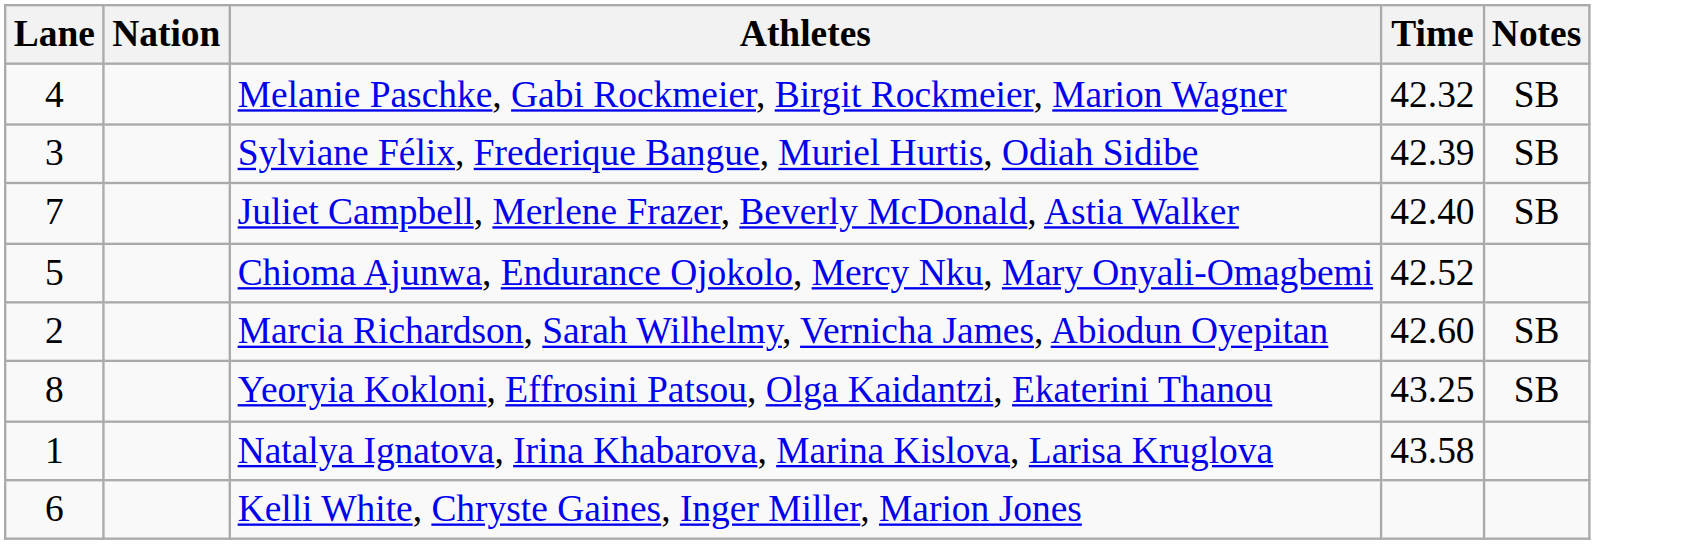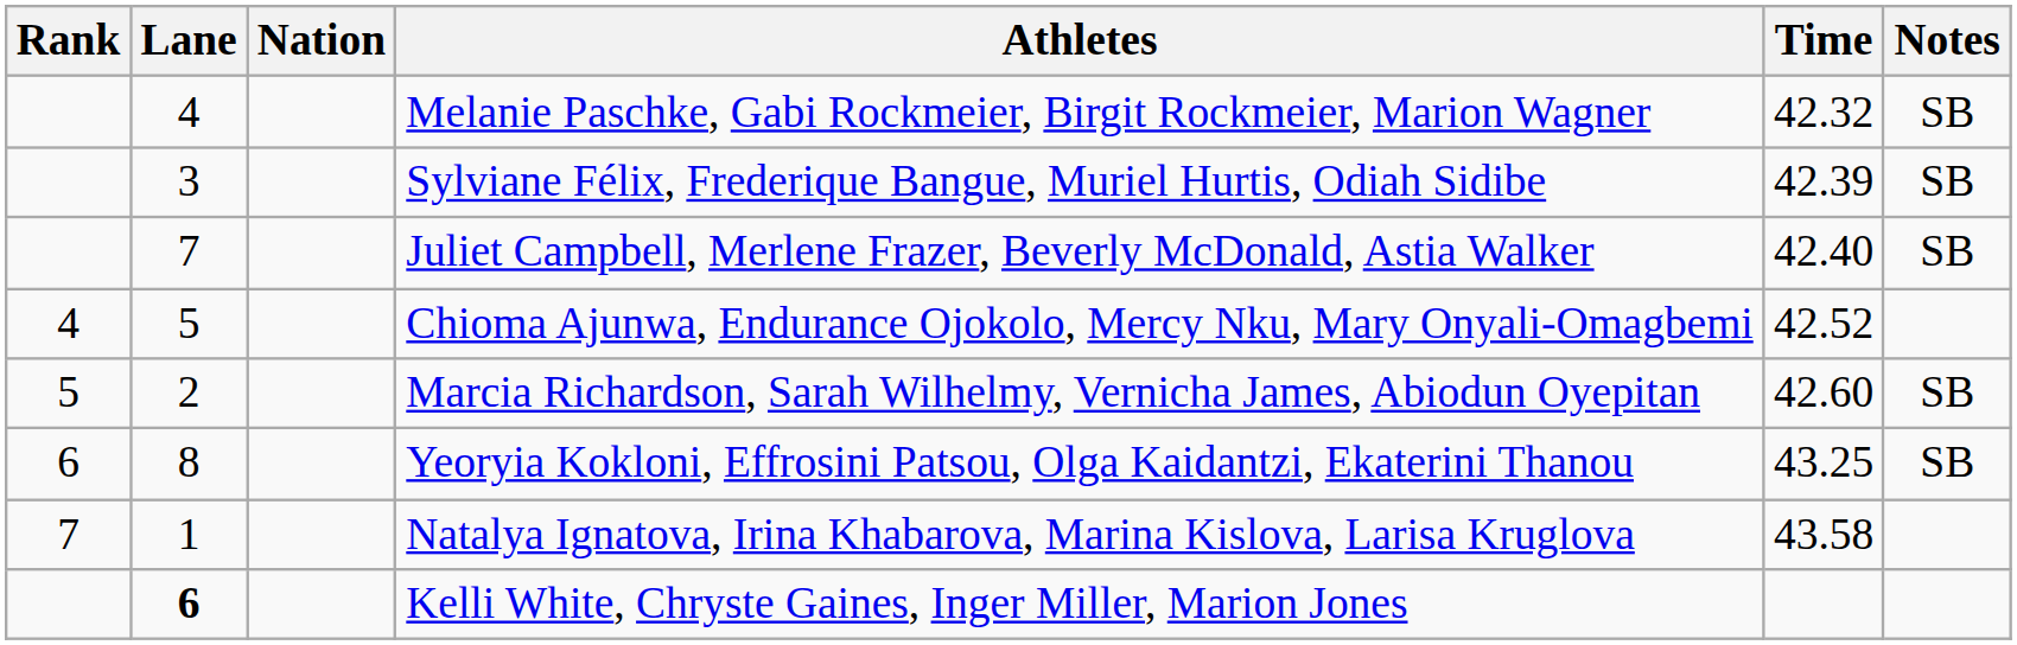 <table class="wikitable sortable" style="text-align:center">
 <tr>
+<th>Rank</th>
 <th>Lane</th>
 <th>Nation</th>
 <th>Athletes</th>
 <th>Time</th>
 <th>Notes</th>
 </tr>
 <tr>
+<td></td>
 <td>4</td>
 <td align=left></td>
 <td align=left><a href='#'>Melanie Paschke</a>, <a href='#'>Gabi Rockmeier</a>, <a href='#'>Birgit Rockmeier</a>, <a href='#'>Marion Wagner</a></td>
 <td>42.32</td>
 <td>SB</td>
 </tr>
 <tr>
+<td></td>
 <td>3</td>
 <td align=left></td>
 <td align=left><a href='#'>Sylviane Félix</a>, <a href='#'>Frederique Bangue</a>, <a href='#'>Muriel Hurtis</a>, <a href='#'>Odiah Sidibe</a></td>
 <td>42.39</td>
 <td>SB</td>
 </tr>
 <tr>
+<td></td>
 <td>7</td>
 <td align=left></td>
 <td align=left><a href='#'>Juliet Campbell</a>, <a href='#'>Merlene Frazer</a>, <a href='#'>Beverly McDonald</a>, <a href='#'>Astia Walker</a></td>
 <td>42.40</td>
 <td>SB</td>
 </tr>
 <tr>
+<td>4</td>
 <td>5</td>
 <td align=left></td>
 <td align=left><a href='#'>Chioma Ajunwa</a>, <a href='#'>Endurance Ojokolo</a>, <a href='#'>Mercy Nku</a>, <a href='#'>Mary Onyali-Omagbemi</a></td>
 <td>42.52</td>
 <td></td>
 </tr>
 <tr>
+<td>5</td>
 <td>2</td>
 <td align=left></td>
 <td align=left><a href='#'>Marcia Richardson</a>, <a href='#'>Sarah Wilhelmy</a>, <a href='#'>Vernicha James</a>, <a href='#'>Abiodun Oyepitan</a></td>
 <td>42.60</td>
 <td>SB</td>
 </tr>
 <tr>
+<td>6</td>
 <td>8</td>
 <td align=left></td>
 <td align=left><a href='#'>Yeoryia Kokloni</a>, <a href='#'>Effrosini Patsou</a>, <a href='#'>Olga Kaidantzi</a>, <a href='#'>Ekaterini Thanou</a></td>
 <td>43.25</td>
 <td>SB</td>
 </tr>
 <tr>
+<td>7</td>
 <td>1</td>
 <td align=left></td>
 <td align=left><a href='#'>Natalya Ignatova</a>, <a href='#'>Irina Khabarova</a>, <a href='#'>Marina Kislova</a>, <a href='#'>Larisa Kruglova</a></td>
 <td>43.58</td>
 <td></td>
 </tr>
 <tr>
-<td>6</td>
+<td></td>
+<td><strong>6</strong></td>
 <td align=left></td>
 <td align=left><a href='#'>Kelli White</a>, <a href='#'>Chryste Gaines</a>, <a href='#'>Inger Miller</a>, <a href='#'>Marion Jones</a></td>
 <td></td>
 <td></td>
 </tr>
 </table>
